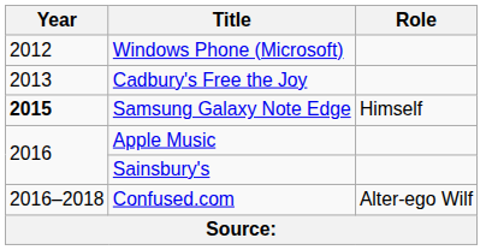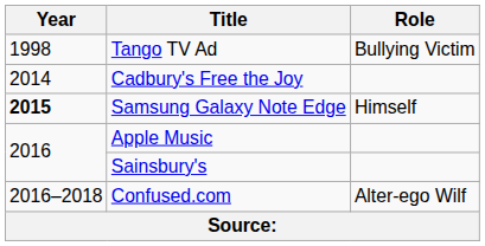 <table class="wikitable sortable">
 <tr>
 <th>Year</th>
 <th>Title</th>
 <th>Role</th>
 </tr>
 <tr>
-<td>2012</td>
-<td><a href='#'>Windows Phone (Microsoft)</a></td>
-<td></td>
+<td>1998</td>
+<td><a href='#'>Tango</a> TV Ad</td>
+<td>Bullying Victim</td>
 </tr>
 <tr>
-<td>2013</td>
+<td>2014</td>
 <td><a href='#'>Cadbury's Free the Joy</a></td>
 <td></td>
 </tr>
 <tr>
 <td><strong>2015</strong></td>
 <td><a href='#'>Samsung Galaxy Note Edge</a></td>
 <td>Himself</td>
 </tr>
 <tr>
 <td rowspan="2">2016</td>
 <td><a href='#'>Apple Music</a></td>
 <td></td>
 </tr>
 <tr>
 <td><a href='#'>Sainsbury's</a></td>
 <td></td>
 </tr>
 <tr>
 <td>2016–2018</td>
 <td><a href='#'>Confused.com</a></td>
 <td>Alter-ego Wilf</td>
 </tr>
 <tr class=sortbottom>
 <th scope=row colspan="3"><strong>Source:</strong></th>
 </tr>
 </table>
